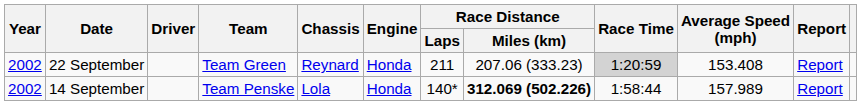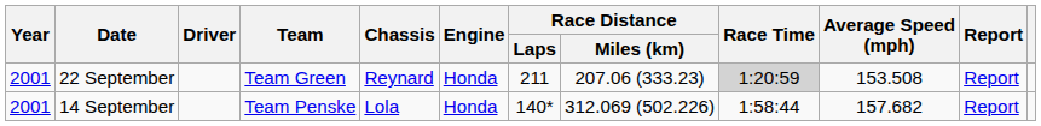 <table class="wikitable" style="font-size: 95%;">
 <tr>
 <th scope="col" rowspan="2">Year</th>
 <th scope="col" rowspan="2">Date</th>
 <th scope="col" rowspan="2">Driver</th>
 <th scope="col" rowspan="2">Team</th>
 <th scope="col" rowspan="2">Chassis</th>
 <th scope="col" rowspan="2">Engine</th>
 <th scope="col" colspan="2">Race Distance</th>
 <th scope="col" rowspan="2">Race Time</th>
 <th scope="col" rowspan="2">Average Speed<br>(mph)</th>
 <th scope="col" rowspan="2">Report</th>
 <th scope="col" rowspan="2"></th>
 </tr>
 <tr>
 <th>Laps</th>
 <th>Miles (km)</th>
 </tr>
 <tr>
-<td><a href='#'>2002</a></td>
+<td><a href='#'>2001</a></td>
 <td>22 September</td>
 <td></td>
 <td><a href='#'>Team Green</a></td>
 <td><a href='#'>Reynard</a></td>
 <td><a href='#'>Honda</a></td>
 <td align="center">211</td>
 <td align="center">207.06 (333.23)</td>
 <td align="center" style="background: lightgrey;">1:20:59</td>
-<td align="center">153.408</td>
+<td align="center">153.508</td>
 <td><a href='#'>Report</a></td>
 <td></td>
 </tr>
 <tr>
-<td><a href='#'>2002</a></td>
+<td><a href='#'>2001</a></td>
 <td>14 September</td>
 <td></td>
 <td><a href='#'>Team Penske</a></td>
 <td><a href='#'>Lola</a></td>
 <td><a href='#'>Honda</a></td>
 <td align="center">140*</td>
-<td align="center"><strong>312.069 (502.226)</strong></td>
+<td align="center">312.069 (502.226)</td>
 <td align="center">1:58:44</td>
-<td align="center">157.989</td>
+<td align="center">157.682</td>
 <td><a href='#'>Report</a></td>
 <td></td>
 </tr>
 <tr>
 </tr>
 </table>
